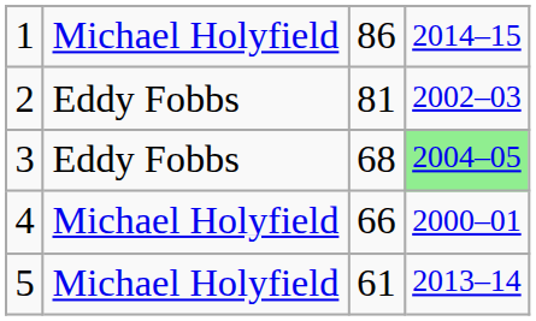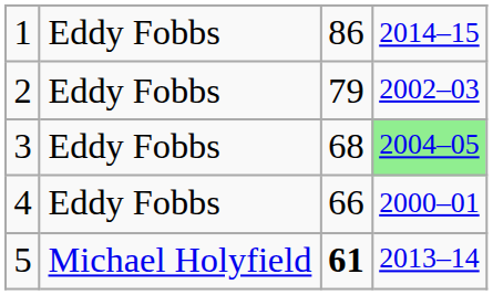 <table class="wikitable">
 <tr>
 </tr>
 <tr>
 <td>1</td>
-<td><a href='#'>Michael Holyfield</a></td>
+<td>Eddy Fobbs</td>
 <td>86</td>
 <td style="font-size:80%;"><a href='#'>2014–15</a></td>
 </tr>
 <tr>
 <td>2</td>
 <td>Eddy Fobbs</td>
-<td>81</td>
+<td>79</td>
 <td style="font-size:80%;"><a href='#'>2002–03</a></td>
 </tr>
 <tr>
 <td>3</td>
 <td>Eddy Fobbs</td>
 <td>68</td>
 <td style="background: lightgreen; font-size:80%;"><a href='#'>2004–05</a></td>
 </tr>
 <tr>
 <td>4</td>
-<td><a href='#'>Michael Holyfield</a></td>
+<td>Eddy Fobbs</td>
 <td>66</td>
 <td style="font-size:80%;"><a href='#'>2000–01</a></td>
 </tr>
 <tr>
 <td>5</td>
 <td><a href='#'>Michael Holyfield</a></td>
-<td>61</td>
+<td><strong>61</strong></td>
 <td style="font-size:80%;"><a href='#'>2013–14</a></td>
 </tr>
 </table>
